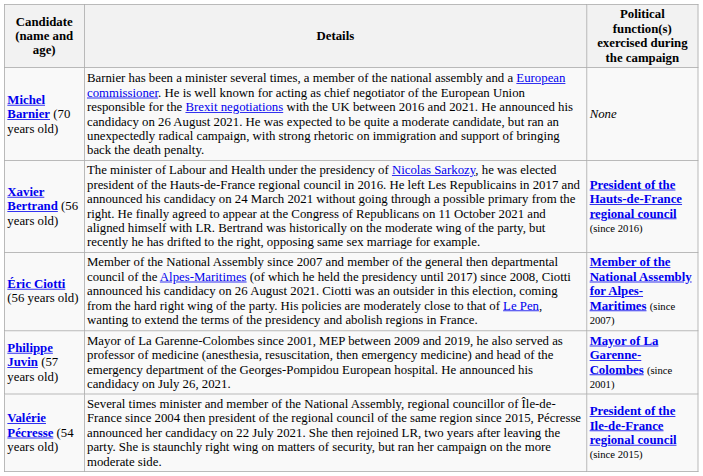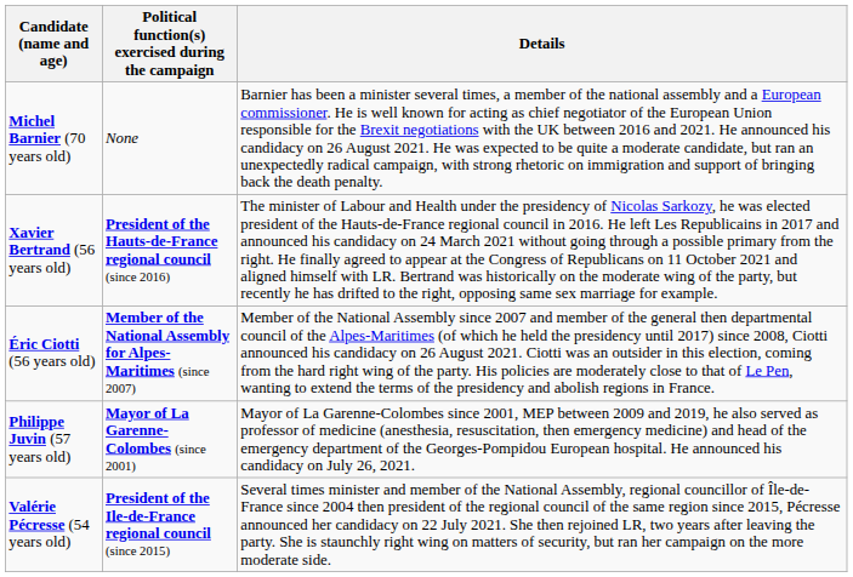 <table class="wikitable">
 <tr>
 <th>Candidate (name and age)</th>
+<th>Political function(s) exercised during the campaign</th>
 <th>Details</th>
-<th>Political function(s) exercised during the campaign</th>
 </tr>
 <tr>
 <td><strong><a href='#'>Michel Barnier</a></strong> (70 years old)</td>
+<td><em>None</em></td>
 <td>Barnier has been a minister several times, a member of the national assembly and a <a href='#'>European commissioner</a>. He is well known for acting as chief negotiator of the European Union responsible for the <a href='#'>Brexit negotiations</a> with the UK between 2016 and 2021. He announced his candidacy on 26 August 2021. He was expected to be quite a moderate candidate, but ran an unexpectedly radical campaign, with strong rhetoric on immigration and support of bringing back the death penalty.</td>
-<td><em>None</em></td>
 </tr>
 <tr>
 <td><strong><a href='#'>Xavier Bertrand</a></strong> (56 years old)</td>
+<td><strong><a href='#'>President of the Hauts-de-France regional council</a></strong> <small>(since 2016)</small></td>
 <td>The minister of Labour and Health under the presidency of <a href='#'>Nicolas Sarkozy</a>, he was elected president of the Hauts-de-France regional council in 2016. He left Les Republicains in 2017 and announced his candidacy on 24 March 2021 without going through a possible primary from the right. He finally agreed to appear at the Congress of Republicans on 11 October 2021 and aligned himself with LR. Bertrand was historically on the moderate wing of the party, but recently he has drifted to the right, opposing same sex marriage for example.</td>
-<td><strong><a href='#'>President of the Hauts-de-France regional council</a></strong> <small>(since 2016)</small></td>
 </tr>
 <tr>
 <td><strong><a href='#'>Éric Ciotti</a></strong> (56 years old)</td>
+<td><strong><a href='#'>Member of the National Assembly for Alpes-Maritimes</a></strong> <small>(since 2007)</small></td>
 <td>Member of the National Assembly since 2007 and member of the general then departmental council of the <a href='#'>Alpes-Maritimes</a> (of which he held the presidency until 2017) since 2008, Ciotti announced his candidacy on 26 August 2021. Ciotti was an outsider in this election, coming from the hard right wing of the party. His policies are moderately close to that of <a href='#'>Le Pen</a>, wanting to extend the terms of the presidency and abolish regions in France.</td>
-<td><strong><a href='#'>Member of the National Assembly for Alpes-Maritimes</a></strong> <small>(since 2007)</small></td>
 </tr>
 <tr>
 <td><strong><a href='#'>Philippe Juvin</a></strong> (57 years old)</td>
+<td><strong><a href='#'>Mayor of La Garenne-Colombes</a></strong> <small>(since 2001)</small></td>
 <td>Mayor of La Garenne-Colombes since 2001, MEP between 2009 and 2019, he also served as professor of medicine (anesthesia, resuscitation, then emergency medicine) and head of the emergency department of the Georges-Pompidou European hospital. He announced his candidacy on July 26, 2021.</td>
-<td><strong><a href='#'>Mayor of La Garenne-Colombes</a></strong> <small>(since 2001)</small></td>
 </tr>
 <tr>
 <td><strong><a href='#'>Valérie Pécresse</a></strong> (54 years old)</td>
+<td><strong><a href='#'>President of the Ile-de-France regional council</a></strong> <small>(since 2015)</small></td>
 <td>Several times minister and member of the National Assembly, regional councillor of Île-de-France since 2004 then president of the regional council of the same region since 2015, Pécresse announced her candidacy on 22 July 2021. She then rejoined LR, two years after leaving the  party. She is staunchly right wing on matters of security, but ran her campaign on the more moderate side.</td>
-<td><strong><a href='#'>President of the Ile-de-France regional council</a></strong> <small>(since 2015)</small></td>
 </tr>
 </table>
